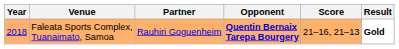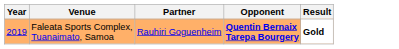 <table class="sortable wikitable" style="font-size: 90%;">
 <tr>
 <th>Year</th>
 <th>Venue</th>
 <th>Partner</th>
 <th>Opponent</th>
-<th>Score</th>
 <th>Result</th>
 </tr>
 <tr style="background:#FFB069">
-<td align="center"><a href='#'>2018</a></td>
+<td align="center"><a href='#'>2019</a></td>
 <td align="left">Faleata Sports Complex,<br><a href='#'>Tuanaimato</a>, Samoa</td>
 <td align="left"> <a href='#'>Rauhiri Goguenheim</a></td>
 <td align="left"><strong> <a href='#'>Quentin Bernaix</a><br> <a href='#'>Tarepa Bourgery</a></strong></td>
-<td align="left">21–16, 21–13</td>
 <td style="text-align:left; background:white"> <strong>Gold</strong></td>
 </tr>
 </table>
